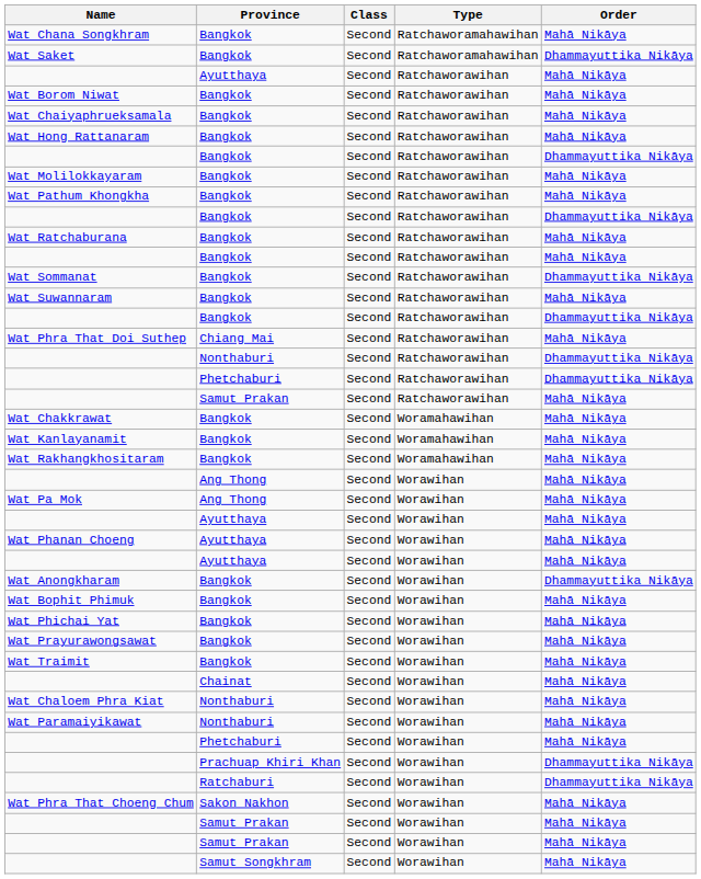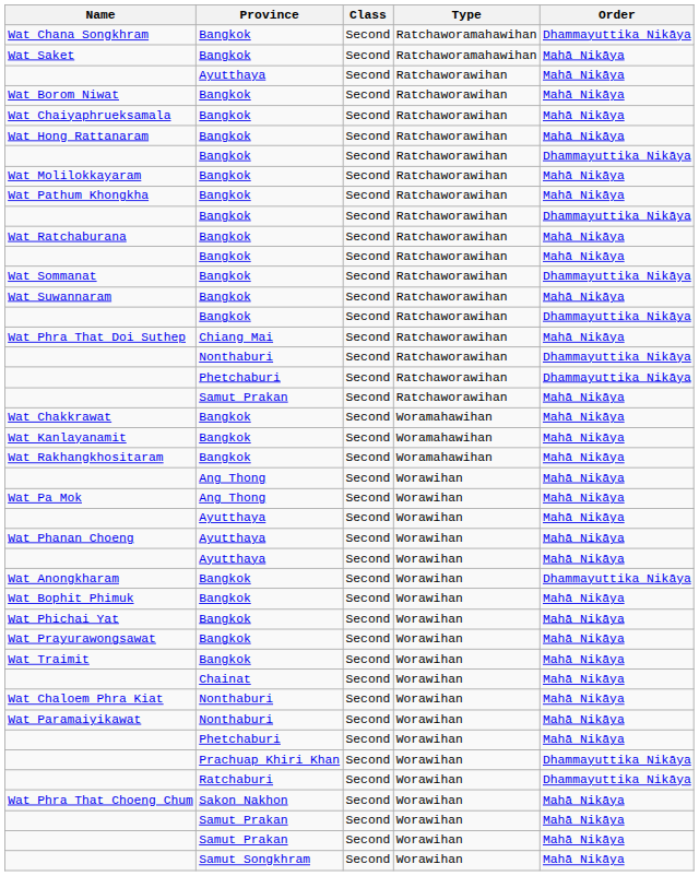 <table class="wikitable sortable">
 <tr>
 <th>Name</th>
 <th>Province</th>
 <th>Class</th>
 <th>Type</th>
 <th>Order</th>
 </tr>
 <tr>
 <td><a href='#'>Wat Chana Songkhram</a></td>
 <td><a href='#'>Bangkok</a></td>
 <td>Second</td>
 <td>Ratchaworamahawihan</td>
-<td><a href='#'>Mahā Nikāya</a></td>
+<td><a href='#'>Dhammayuttika Nikāya</a></td>
 </tr>
 <tr>
 <td><a href='#'>Wat Saket</a></td>
 <td><a href='#'>Bangkok</a></td>
 <td>Second</td>
 <td>Ratchaworamahawihan</td>
-<td><a href='#'>Dhammayuttika Nikāya</a></td>
+<td><a href='#'>Mahā Nikāya</a></td>
 </tr>
 <tr>
 <td></td>
 <td><a href='#'>Ayutthaya</a></td>
 <td>Second</td>
 <td>Ratchaworawihan</td>
 <td><a href='#'>Mahā Nikāya</a></td>
 </tr>
 <tr>
 <td><a href='#'>Wat Borom Niwat</a></td>
 <td><a href='#'>Bangkok</a></td>
 <td>Second</td>
 <td>Ratchaworawihan</td>
 <td><a href='#'>Mahā Nikāya</a></td>
 </tr>
 <tr>
 <td><a href='#'>Wat Chaiyaphrueksamala</a></td>
 <td><a href='#'>Bangkok</a></td>
 <td>Second</td>
 <td>Ratchaworawihan</td>
 <td><a href='#'>Mahā Nikāya</a></td>
 </tr>
 <tr>
 <td><a href='#'>Wat Hong Rattanaram</a></td>
 <td><a href='#'>Bangkok</a></td>
 <td>Second</td>
 <td>Ratchaworawihan</td>
 <td><a href='#'>Mahā Nikāya</a></td>
 </tr>
 <tr>
 <td></td>
 <td><a href='#'>Bangkok</a></td>
 <td>Second</td>
 <td>Ratchaworawihan</td>
 <td><a href='#'>Dhammayuttika Nikāya</a></td>
 </tr>
 <tr>
 <td><a href='#'>Wat Molilokkayaram</a></td>
 <td><a href='#'>Bangkok</a></td>
 <td>Second</td>
 <td>Ratchaworawihan</td>
 <td><a href='#'>Mahā Nikāya</a></td>
 </tr>
 <tr>
 <td><a href='#'>Wat Pathum Khongkha</a></td>
 <td><a href='#'>Bangkok</a></td>
 <td>Second</td>
 <td>Ratchaworawihan</td>
 <td><a href='#'>Mahā Nikāya</a></td>
 </tr>
 <tr>
 <td></td>
 <td><a href='#'>Bangkok</a></td>
 <td>Second</td>
 <td>Ratchaworawihan</td>
 <td><a href='#'>Dhammayuttika Nikāya</a></td>
 </tr>
 <tr>
 <td><a href='#'>Wat Ratchaburana</a></td>
 <td><a href='#'>Bangkok</a></td>
 <td>Second</td>
 <td>Ratchaworawihan</td>
 <td><a href='#'>Mahā Nikāya</a></td>
 </tr>
 <tr>
 <td></td>
 <td><a href='#'>Bangkok</a></td>
 <td>Second</td>
 <td>Ratchaworawihan</td>
 <td><a href='#'>Mahā Nikāya</a></td>
 </tr>
 <tr>
 <td><a href='#'>Wat Sommanat</a></td>
 <td><a href='#'>Bangkok</a></td>
 <td>Second</td>
 <td>Ratchaworawihan</td>
 <td><a href='#'>Dhammayuttika Nikāya</a></td>
 </tr>
 <tr>
 <td><a href='#'>Wat Suwannaram</a></td>
 <td><a href='#'>Bangkok</a></td>
 <td>Second</td>
 <td>Ratchaworawihan</td>
 <td><a href='#'>Mahā Nikāya</a></td>
 </tr>
 <tr>
 <td></td>
 <td><a href='#'>Bangkok</a></td>
 <td>Second</td>
 <td>Ratchaworawihan</td>
 <td><a href='#'>Dhammayuttika Nikāya</a></td>
 </tr>
 <tr>
 <td><a href='#'>Wat Phra That Doi Suthep</a></td>
 <td><a href='#'>Chiang Mai</a></td>
 <td>Second</td>
 <td>Ratchaworawihan</td>
 <td><a href='#'>Mahā Nikāya</a></td>
 </tr>
 <tr>
 <td></td>
 <td><a href='#'>Nonthaburi</a></td>
 <td>Second</td>
 <td>Ratchaworawihan</td>
 <td><a href='#'>Dhammayuttika Nikāya</a></td>
 </tr>
 <tr>
 <td></td>
 <td><a href='#'>Phetchaburi</a></td>
 <td>Second</td>
 <td>Ratchaworawihan</td>
 <td><a href='#'>Dhammayuttika Nikāya</a></td>
 </tr>
 <tr>
 <td></td>
 <td><a href='#'>Samut Prakan</a></td>
 <td>Second</td>
 <td>Ratchaworawihan</td>
 <td><a href='#'>Mahā Nikāya</a></td>
 </tr>
 <tr>
 <td><a href='#'>Wat Chakkrawat</a></td>
 <td><a href='#'>Bangkok</a></td>
 <td>Second</td>
 <td>Woramahawihan</td>
 <td><a href='#'>Mahā Nikāya</a></td>
 </tr>
 <tr>
 <td><a href='#'>Wat Kanlayanamit</a></td>
 <td><a href='#'>Bangkok</a></td>
 <td>Second</td>
 <td>Woramahawihan</td>
 <td><a href='#'>Mahā Nikāya</a></td>
 </tr>
 <tr>
 <td><a href='#'>Wat Rakhangkhositaram</a></td>
 <td><a href='#'>Bangkok</a></td>
 <td>Second</td>
 <td>Woramahawihan</td>
 <td><a href='#'>Mahā Nikāya</a></td>
 </tr>
 <tr>
 <td></td>
 <td><a href='#'>Ang Thong</a></td>
 <td>Second</td>
 <td>Worawihan</td>
 <td><a href='#'>Mahā Nikāya</a></td>
 </tr>
 <tr>
 <td><a href='#'>Wat Pa Mok</a></td>
 <td><a href='#'>Ang Thong</a></td>
 <td>Second</td>
 <td>Worawihan</td>
 <td><a href='#'>Mahā Nikāya</a></td>
 </tr>
 <tr>
 <td></td>
 <td><a href='#'>Ayutthaya</a></td>
 <td>Second</td>
 <td>Worawihan</td>
 <td><a href='#'>Mahā Nikāya</a></td>
 </tr>
 <tr>
 <td><a href='#'>Wat Phanan Choeng</a></td>
 <td><a href='#'>Ayutthaya</a></td>
 <td>Second</td>
 <td>Worawihan</td>
 <td><a href='#'>Mahā Nikāya</a></td>
 </tr>
 <tr>
 <td></td>
 <td><a href='#'>Ayutthaya</a></td>
 <td>Second</td>
 <td>Worawihan</td>
 <td><a href='#'>Mahā Nikāya</a></td>
 </tr>
 <tr>
 <td><a href='#'>Wat Anongkharam</a></td>
 <td><a href='#'>Bangkok</a></td>
 <td>Second</td>
 <td>Worawihan</td>
 <td><a href='#'>Dhammayuttika Nikāya</a></td>
 </tr>
 <tr>
 <td><a href='#'>Wat Bophit Phimuk</a></td>
 <td><a href='#'>Bangkok</a></td>
 <td>Second</td>
 <td>Worawihan</td>
 <td><a href='#'>Mahā Nikāya</a></td>
 </tr>
 <tr>
 <td><a href='#'>Wat Phichai Yat</a></td>
 <td><a href='#'>Bangkok</a></td>
 <td>Second</td>
 <td>Worawihan</td>
 <td><a href='#'>Mahā Nikāya</a></td>
 </tr>
 <tr>
 <td><a href='#'>Wat Prayurawongsawat</a></td>
 <td><a href='#'>Bangkok</a></td>
 <td>Second</td>
 <td>Worawihan</td>
 <td><a href='#'>Mahā Nikāya</a></td>
 </tr>
 <tr>
 <td><a href='#'>Wat Traimit</a></td>
 <td><a href='#'>Bangkok</a></td>
 <td>Second</td>
 <td>Worawihan</td>
 <td><a href='#'>Mahā Nikāya</a></td>
 </tr>
 <tr>
 <td></td>
 <td><a href='#'>Chainat</a></td>
 <td>Second</td>
 <td>Worawihan</td>
 <td><a href='#'>Mahā Nikāya</a></td>
 </tr>
 <tr>
 <td><a href='#'>Wat Chaloem Phra Kiat</a></td>
 <td><a href='#'>Nonthaburi</a></td>
 <td>Second</td>
 <td>Worawihan</td>
 <td><a href='#'>Mahā Nikāya</a></td>
 </tr>
 <tr>
 <td><a href='#'>Wat Paramaiyikawat</a></td>
 <td><a href='#'>Nonthaburi</a></td>
 <td>Second</td>
 <td>Worawihan</td>
 <td><a href='#'>Mahā Nikāya</a></td>
 </tr>
 <tr>
 <td></td>
 <td><a href='#'>Phetchaburi</a></td>
 <td>Second</td>
 <td>Worawihan</td>
 <td><a href='#'>Mahā Nikāya</a></td>
 </tr>
 <tr>
 <td></td>
 <td><a href='#'>Prachuap Khiri Khan</a></td>
 <td>Second</td>
 <td>Worawihan</td>
 <td><a href='#'>Dhammayuttika Nikāya</a></td>
 </tr>
 <tr>
 <td></td>
 <td><a href='#'>Ratchaburi</a></td>
 <td>Second</td>
 <td>Worawihan</td>
 <td><a href='#'>Dhammayuttika Nikāya</a></td>
 </tr>
 <tr>
 <td><a href='#'>Wat Phra That Choeng Chum</a></td>
 <td><a href='#'>Sakon Nakhon</a></td>
 <td>Second</td>
 <td>Worawihan</td>
 <td><a href='#'>Mahā Nikāya</a></td>
 </tr>
 <tr>
 <td></td>
 <td><a href='#'>Samut Prakan</a></td>
 <td>Second</td>
 <td>Worawihan</td>
 <td><a href='#'>Mahā Nikāya</a></td>
 </tr>
 <tr>
 <td></td>
 <td><a href='#'>Samut Prakan</a></td>
 <td>Second</td>
 <td>Worawihan</td>
 <td><a href='#'>Mahā Nikāya</a></td>
 </tr>
 <tr>
 <td></td>
 <td><a href='#'>Samut Songkhram</a></td>
 <td>Second</td>
 <td>Worawihan</td>
 <td><a href='#'>Mahā Nikāya</a></td>
 </tr>
 </table>
